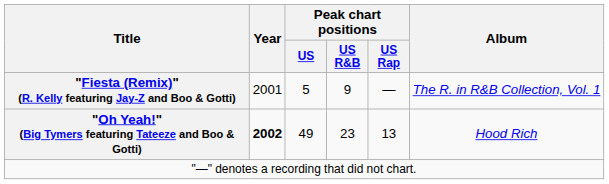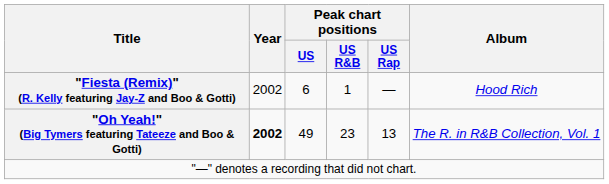 <table class="wikitable plainrowheaders" style="text-align:center;" border="1">
 <tr>
 <th scope="col" rowspan="2" style="width:18em;">Title</th>
 <th scope="col" rowspan="2">Year</th>
 <th scope="col" colspan="3">Peak chart positions</th>
 <th scope="col" rowspan="2">Album</th>
 </tr>
 <tr>
 <th scope="col" style="width:3em;font-size:90%;"><a href='#'>US</a></th>
 <th scope="col" style="width:3em;font-size:90%;"><a href='#'>US<br>R&B</a></th>
 <th scope="col" style="width:3em;font-size:90%;"><a href='#'>US<br>Rap</a></th>
 </tr>
 <tr>
 <th scope="row">"<a href='#'>Fiesta (Remix)</a>"<br><small>(<a href='#'>R. Kelly</a> featuring <a href='#'>Jay-Z</a> and Boo & Gotti)</small></th>
-<td>2001</td>
-<td>5</td>
-<td>9</td>
+<td>2002</td>
+<td>6</td>
+<td>1</td>
 <td>—</td>
-<td><em><a href='#'>The R. in R&B Collection, Vol. 1</a></em></td>
+<td><em><a href='#'>Hood Rich</a></em></td>
 </tr>
 <tr>
 <th scope="row">"<a href='#'>Oh Yeah!</a>"<br><small>(<a href='#'>Big Tymers</a> featuring <a href='#'>Tateeze</a> and Boo & Gotti)</small></th>
 <td><strong>2002</strong></td>
 <td>49</td>
 <td>23</td>
 <td>13</td>
-<td><em><a href='#'>Hood Rich</a></em></td>
+<td><em><a href='#'>The R. in R&B Collection, Vol. 1</a></em></td>
 </tr>
 <tr>
 <td colspan="7" style="font-size:90%">"—" denotes a recording that did not chart.</td>
 </tr>
 </table>
